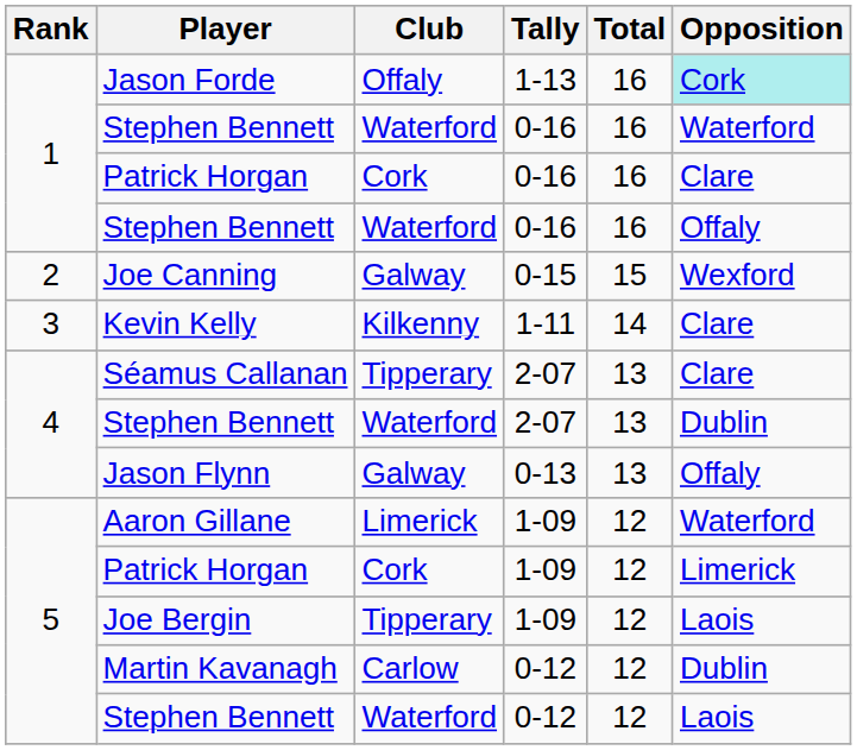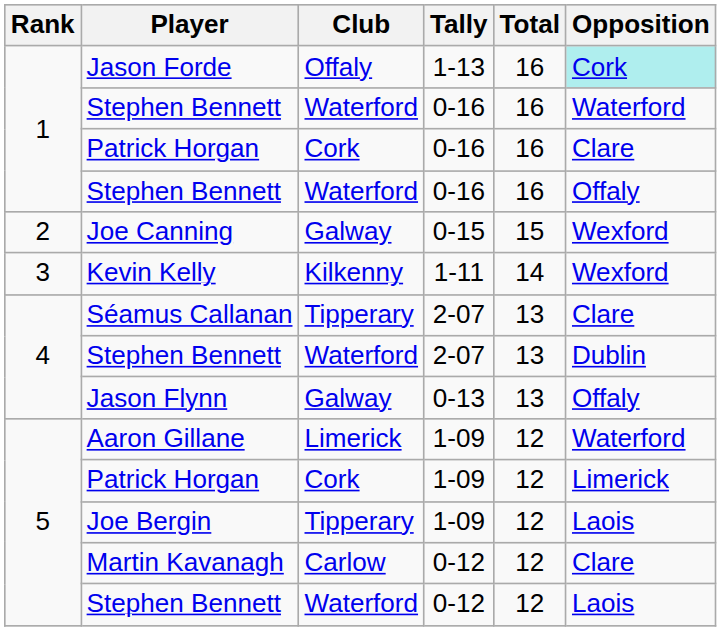 <table class="wikitable">
 <tr>
 <th>Rank</th>
 <th>Player</th>
 <th>Club</th>
 <th>Tally</th>
 <th>Total</th>
 <th>Opposition</th>
 </tr>
 <tr>
 <td rowspan=4 align=center>1</td>
 <td><a href='#'>Jason Forde</a></td>
 <td><a href='#'>Offaly</a></td>
 <td align=center>1-13</td>
 <td align=center>16</td>
 <td style="background: paleturquoise;"><a href='#'>Cork</a></td>
 </tr>
 <tr>
 <td><a href='#'>Stephen Bennett</a></td>
 <td><a href='#'>Waterford</a></td>
 <td align=center>0-16</td>
 <td align=center>16</td>
 <td><a href='#'>Waterford</a></td>
 </tr>
 <tr>
 <td><a href='#'>Patrick Horgan</a></td>
 <td><a href='#'>Cork</a></td>
 <td align=center>0-16</td>
 <td align=center>16</td>
 <td><a href='#'>Clare</a></td>
 </tr>
 <tr>
 <td><a href='#'>Stephen Bennett</a></td>
 <td><a href='#'>Waterford</a></td>
 <td align=center>0-16</td>
 <td align=center>16</td>
 <td><a href='#'>Offaly</a></td>
 </tr>
 <tr>
 <td rowspan=1 align=center>2</td>
 <td><a href='#'>Joe Canning</a></td>
 <td><a href='#'>Galway</a></td>
 <td align=center>0-15</td>
 <td align=center>15</td>
 <td><a href='#'>Wexford</a></td>
 </tr>
 <tr>
 <td rowspan=1 align=center>3</td>
 <td><a href='#'>Kevin Kelly</a></td>
 <td><a href='#'>Kilkenny</a></td>
 <td align=center>1-11</td>
 <td align=center>14</td>
-<td><a href='#'>Clare</a></td>
+<td><a href='#'>Wexford</a></td>
 </tr>
 <tr>
 <td rowspan=3 align=center>4</td>
 <td><a href='#'>Séamus Callanan</a></td>
 <td><a href='#'>Tipperary</a></td>
 <td align=center>2-07</td>
 <td align=center>13</td>
 <td><a href='#'>Clare</a></td>
 </tr>
 <tr>
 <td><a href='#'>Stephen Bennett</a></td>
 <td><a href='#'>Waterford</a></td>
 <td align=center>2-07</td>
 <td align=center>13</td>
 <td><a href='#'>Dublin</a></td>
 </tr>
 <tr>
 <td><a href='#'>Jason Flynn</a></td>
 <td><a href='#'>Galway</a></td>
 <td align=center>0-13</td>
 <td align=center>13</td>
 <td><a href='#'>Offaly</a></td>
 </tr>
 <tr>
 <td rowspan=5 align=center>5</td>
 <td><a href='#'>Aaron Gillane</a></td>
 <td><a href='#'>Limerick</a></td>
 <td align=center>1-09</td>
 <td align=center>12</td>
 <td><a href='#'>Waterford</a></td>
 </tr>
 <tr>
 <td><a href='#'>Patrick Horgan</a></td>
 <td><a href='#'>Cork</a></td>
 <td align=center>1-09</td>
 <td align=center>12</td>
 <td><a href='#'>Limerick</a></td>
 </tr>
 <tr>
 <td><a href='#'>Joe Bergin</a></td>
 <td><a href='#'>Tipperary</a></td>
 <td align=center>1-09</td>
 <td align=center>12</td>
 <td><a href='#'>Laois</a></td>
 </tr>
 <tr>
 <td><a href='#'>Martin Kavanagh</a></td>
 <td><a href='#'>Carlow</a></td>
 <td align=center>0-12</td>
 <td align=center>12</td>
-<td><a href='#'>Dublin</a></td>
+<td><a href='#'>Clare</a></td>
 </tr>
 <tr>
 <td><a href='#'>Stephen Bennett</a></td>
 <td><a href='#'>Waterford</a></td>
 <td align=center>0-12</td>
 <td align=center>12</td>
 <td><a href='#'>Laois</a></td>
 </tr>
 </table>
